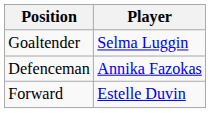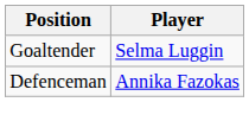 <table class="wikitable">
 <tr>
 <th>Position</th>
 <th>Player</th>
 </tr>
 <tr>
 <td>Goaltender</td>
 <td> <a href='#'>Selma Luggin</a></td>
 </tr>
 <tr>
 <td>Defenceman</td>
 <td> <a href='#'>Annika Fazokas</a></td>
 </tr>
-<tr>
-<td>Forward</td>
-<td> <a href='#'>Estelle Duvin</a></td>
-</tr>
 </table>
